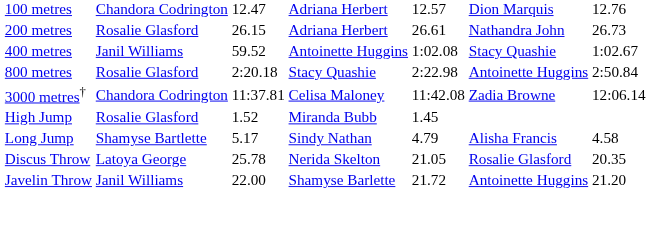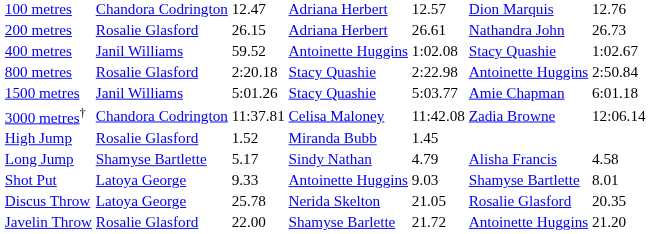 <table>
 <tr>
 <td><a href='#'>100 metres</a></td>
 <td align=left><a href='#'>Chandora Codrington</a> <br> </td>
 <td>12.47</td>
 <td align=left><a href='#'>Adriana Herbert</a> <br> </td>
 <td>12.57</td>
 <td align=left><a href='#'>Dion Marquis</a> <br> </td>
 <td>12.76</td>
 </tr>
 <tr>
 <td><a href='#'>200 metres</a></td>
 <td align=left><a href='#'>Rosalie Glasford</a> <br> </td>
 <td>26.15</td>
 <td align=left><a href='#'>Adriana Herbert</a> <br> </td>
 <td>26.61</td>
 <td align=left><a href='#'>Nathandra John</a> <br> </td>
 <td>26.73</td>
 </tr>
 <tr>
 <td><a href='#'>400 metres</a></td>
 <td align=left><a href='#'>Janil Williams</a> <br> </td>
 <td>59.52</td>
 <td align=left><a href='#'>Antoinette Huggins</a> <br> </td>
 <td>1:02.08</td>
 <td align=left><a href='#'>Stacy Quashie</a> <br> </td>
 <td>1:02.67</td>
 </tr>
 <tr>
 <td><a href='#'>800 metres</a></td>
 <td align=left><a href='#'>Rosalie Glasford</a> <br> </td>
 <td>2:20.18</td>
 <td align=left><a href='#'>Stacy Quashie</a> <br> </td>
 <td>2:22.98</td>
 <td align=left><a href='#'>Antoinette Huggins</a> <br> </td>
 <td>2:50.84</td>
 </tr>
 <tr>
+<td><a href='#'>1500 metres</a></td>
+<td align=left><a href='#'>Janil Williams</a> <br> </td>
+<td>5:01.26</td>
+<td align=left><a href='#'>Stacy Quashie</a> <br> </td>
+<td>5:03.77</td>
+<td align=left><a href='#'>Amie Chapman</a> <br> </td>
+<td>6:01.18</td>
+</tr>
+<tr>
 <td><a href='#'>3000 metres</a><sup>†</sup></td>
 <td align=left><a href='#'>Chandora Codrington</a> <br> </td>
 <td>11:37.81</td>
 <td align=left><a href='#'>Celisa Maloney</a> <br> </td>
 <td>11:42.08</td>
 <td align=left><a href='#'>Zadia Browne</a> <br> </td>
 <td>12:06.14</td>
 </tr>
 <tr>
 <td><a href='#'>High Jump</a></td>
 <td align=left><a href='#'>Rosalie Glasford</a> <br> </td>
 <td>1.52</td>
 <td align=left><a href='#'>Miranda Bubb</a> <br> </td>
 <td>1.45</td>
 <td></td>
 <td></td>
 </tr>
 <tr>
 <td><a href='#'>Long Jump</a></td>
 <td align=left><a href='#'>Shamyse Bartlette</a> <br> </td>
 <td>5.17</td>
 <td align=left><a href='#'>Sindy Nathan</a> <br> </td>
 <td>4.79</td>
 <td align=left><a href='#'>Alisha Francis</a> <br> </td>
 <td>4.58</td>
 </tr>
 <tr>
+<td><a href='#'>Shot Put</a></td>
+<td align=left><a href='#'>Latoya George</a> <br> </td>
+<td>9.33</td>
+<td align=left><a href='#'>Antoinette Huggins</a> <br> </td>
+<td>9.03</td>
+<td align=left><a href='#'>Shamyse Bartlette</a> <br> </td>
+<td>8.01</td>
+</tr>
+<tr>
 <td><a href='#'>Discus Throw</a></td>
 <td align=left><a href='#'>Latoya George</a> <br> </td>
 <td>25.78</td>
 <td align=left><a href='#'>Nerida Skelton</a> <br> </td>
 <td>21.05</td>
 <td align=left><a href='#'>Rosalie Glasford</a> <br> </td>
 <td>20.35</td>
 </tr>
 <tr>
 <td><a href='#'>Javelin Throw</a></td>
-<td align=left><a href='#'>Janil Williams</a> <br> </td>
+<td align=left><a href='#'>Rosalie Glasford</a> <br> </td>
 <td>22.00</td>
 <td align=left><a href='#'>Shamyse Barlette</a> <br> </td>
 <td>21.72</td>
 <td align=left><a href='#'>Antoinette Huggins</a> <br> </td>
 <td>21.20</td>
 </tr>
 </table>
